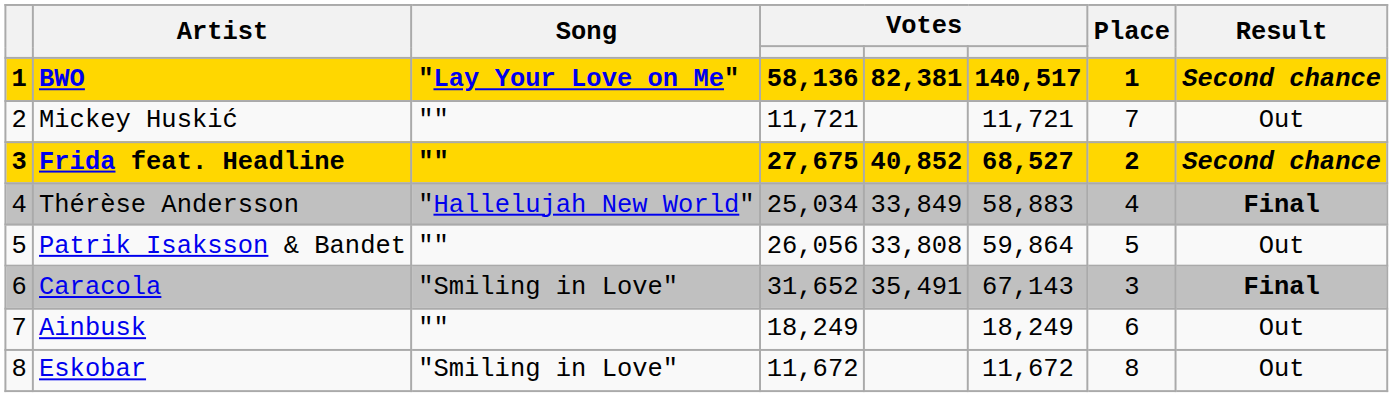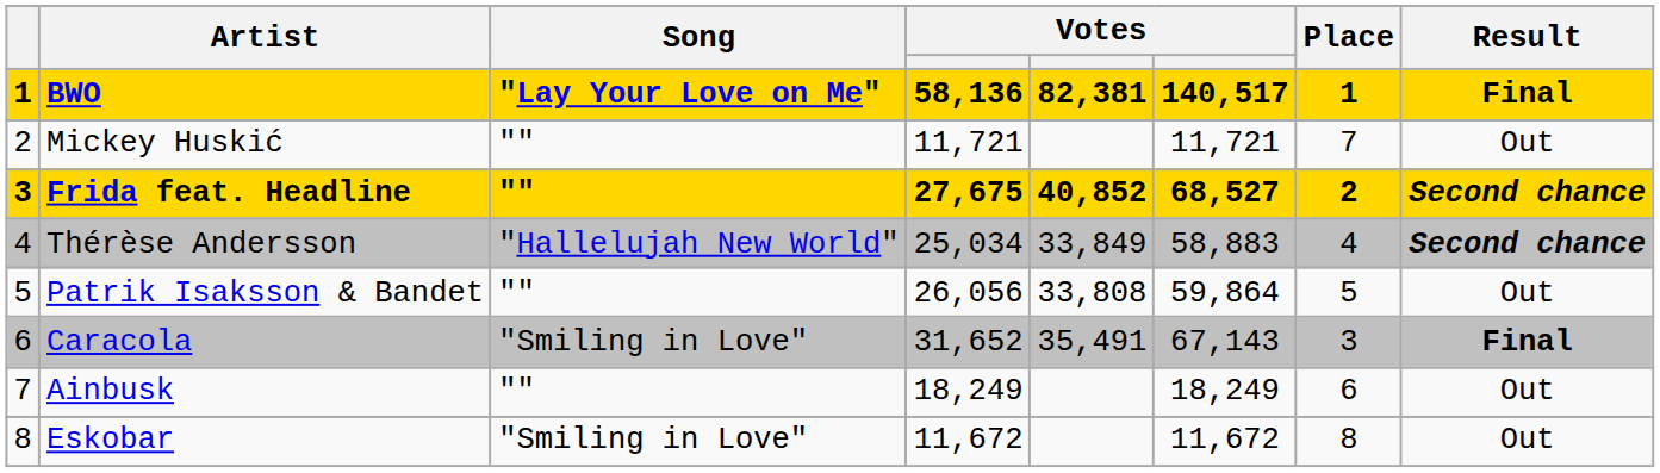 <table class="sortable wikitable" style="margin: 1em auto 1em auto; text-align:center;">
 <tr>
 <th rowspan="2"></th>
 <th rowspan="2">Artist</th>
 <th rowspan="2">Song</th>
 <th colspan="3">Votes</th>
 <th rowspan="2">Place</th>
 <th rowspan="2" class="unsortable">Result</th>
 </tr>
 <tr>
 <th></th>
 <th></th>
 <th></th>
 </tr>
 <tr style="background:gold;">
 <td><strong>1</strong></td>
 <td align="left"><strong><a href='#'>BWO</a></strong></td>
 <td align="left"><strong>"<a href='#'>Lay Your Love on Me</a>"</strong></td>
 <td><strong>58,136</strong></td>
 <td><strong>82,381</strong></td>
 <td><strong>140,517</strong></td>
 <td><strong>1</strong></td>
-<td><strong><em>Second chance</em></strong></td>
+<td><strong>Final</strong></td>
 </tr>
 <tr>
 <td>2</td>
 <td align="left">Mickey Huskić</td>
 <td align="left">""</td>
 <td>11,721</td>
 <td></td>
 <td>11,721</td>
 <td>7</td>
 <td>Out</td>
 </tr>
 <tr style="background:gold;">
 <td><strong>3</strong></td>
 <td align="left"><strong><a href='#'>Frida</a> feat. Headline</strong></td>
 <td align="left"><strong>""</strong></td>
 <td><strong>27,675</strong></td>
 <td><strong>40,852</strong></td>
 <td><strong>68,527</strong></td>
 <td><strong>2</strong></td>
 <td><strong><em>Second chance</em></strong></td>
 </tr>
 <tr style="background:silver;">
 <td>4</td>
 <td align="left">Thérèse Andersson</td>
 <td align="left">"<a href='#'>Hallelujah New World</a>"</td>
 <td>25,034</td>
 <td>33,849</td>
 <td>58,883</td>
 <td>4</td>
-<td><strong>Final</strong></td>
+<td><strong><em>Second chance</em></strong></td>
 </tr>
 <tr>
 <td>5</td>
 <td align="left"><a href='#'>Patrik Isaksson</a> & Bandet</td>
 <td align="left">""</td>
 <td>26,056</td>
 <td>33,808</td>
 <td>59,864</td>
 <td>5</td>
 <td>Out</td>
 </tr>
 <tr style="background:silver;">
 <td>6</td>
 <td align="left"><a href='#'>Caracola</a></td>
 <td align="left">"Smiling in Love"</td>
 <td>31,652</td>
 <td>35,491</td>
 <td>67,143</td>
 <td>3</td>
 <td><strong>Final</strong></td>
 </tr>
 <tr>
 <td>7</td>
 <td align="left"><a href='#'>Ainbusk</a></td>
 <td align="left">""</td>
 <td>18,249</td>
 <td></td>
 <td>18,249</td>
 <td>6</td>
 <td>Out</td>
 </tr>
 <tr>
 <td>8</td>
 <td align="left"><a href='#'>Eskobar</a></td>
 <td align="left">"Smiling in Love"</td>
 <td>11,672</td>
 <td></td>
 <td>11,672</td>
 <td>8</td>
 <td>Out</td>
 </tr>
 </table>
